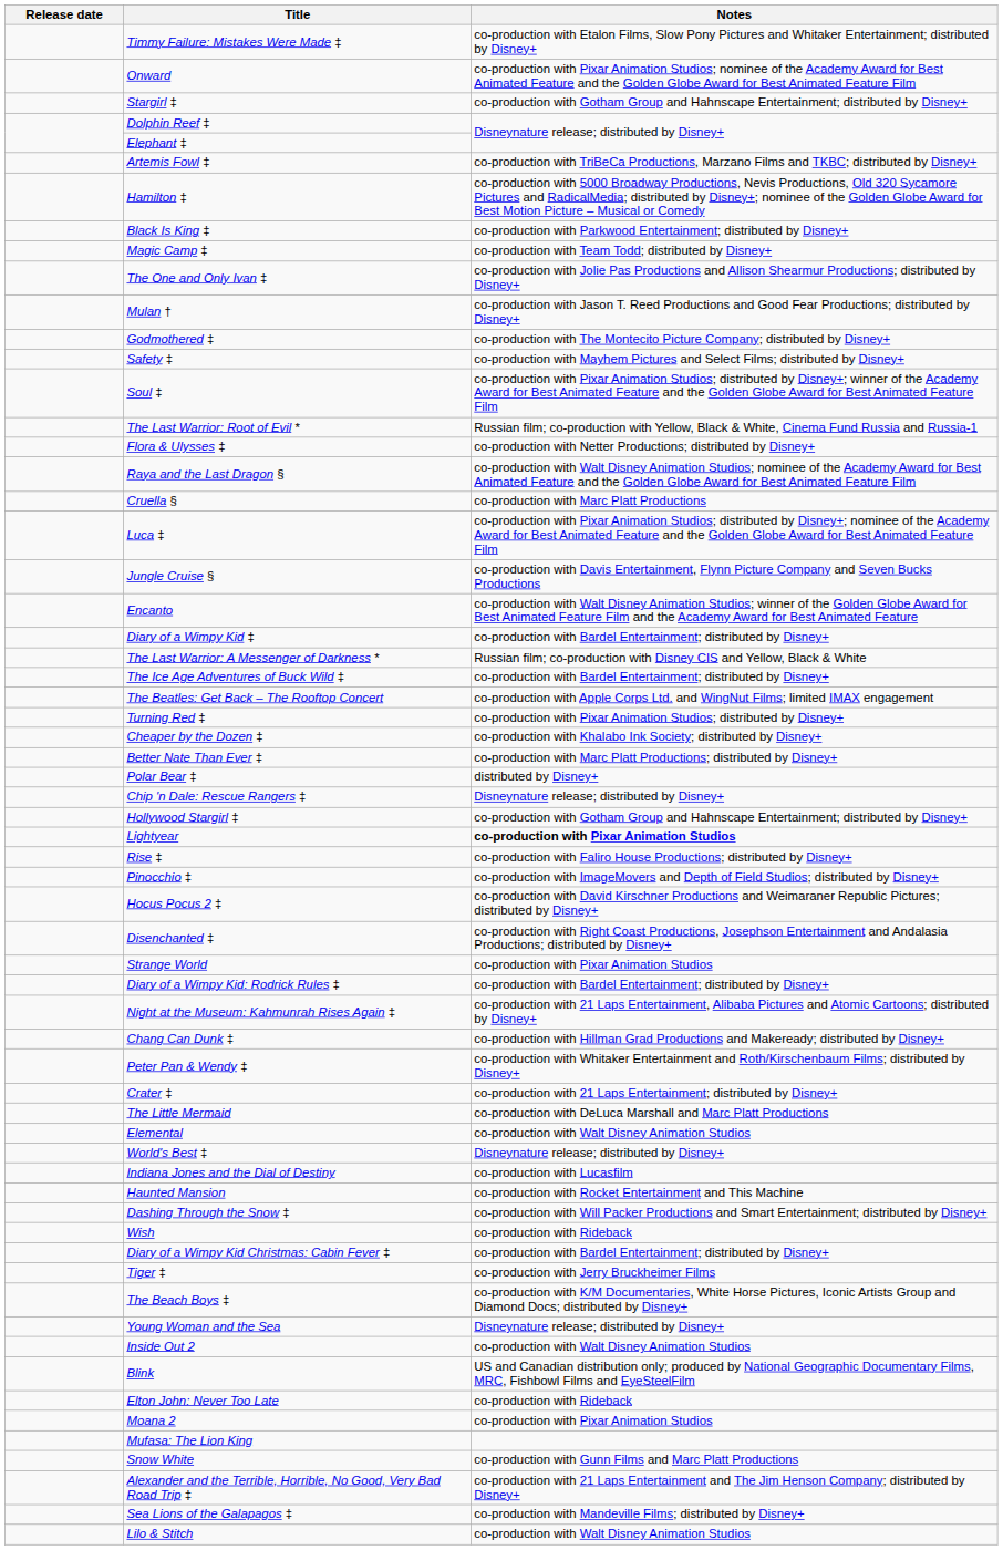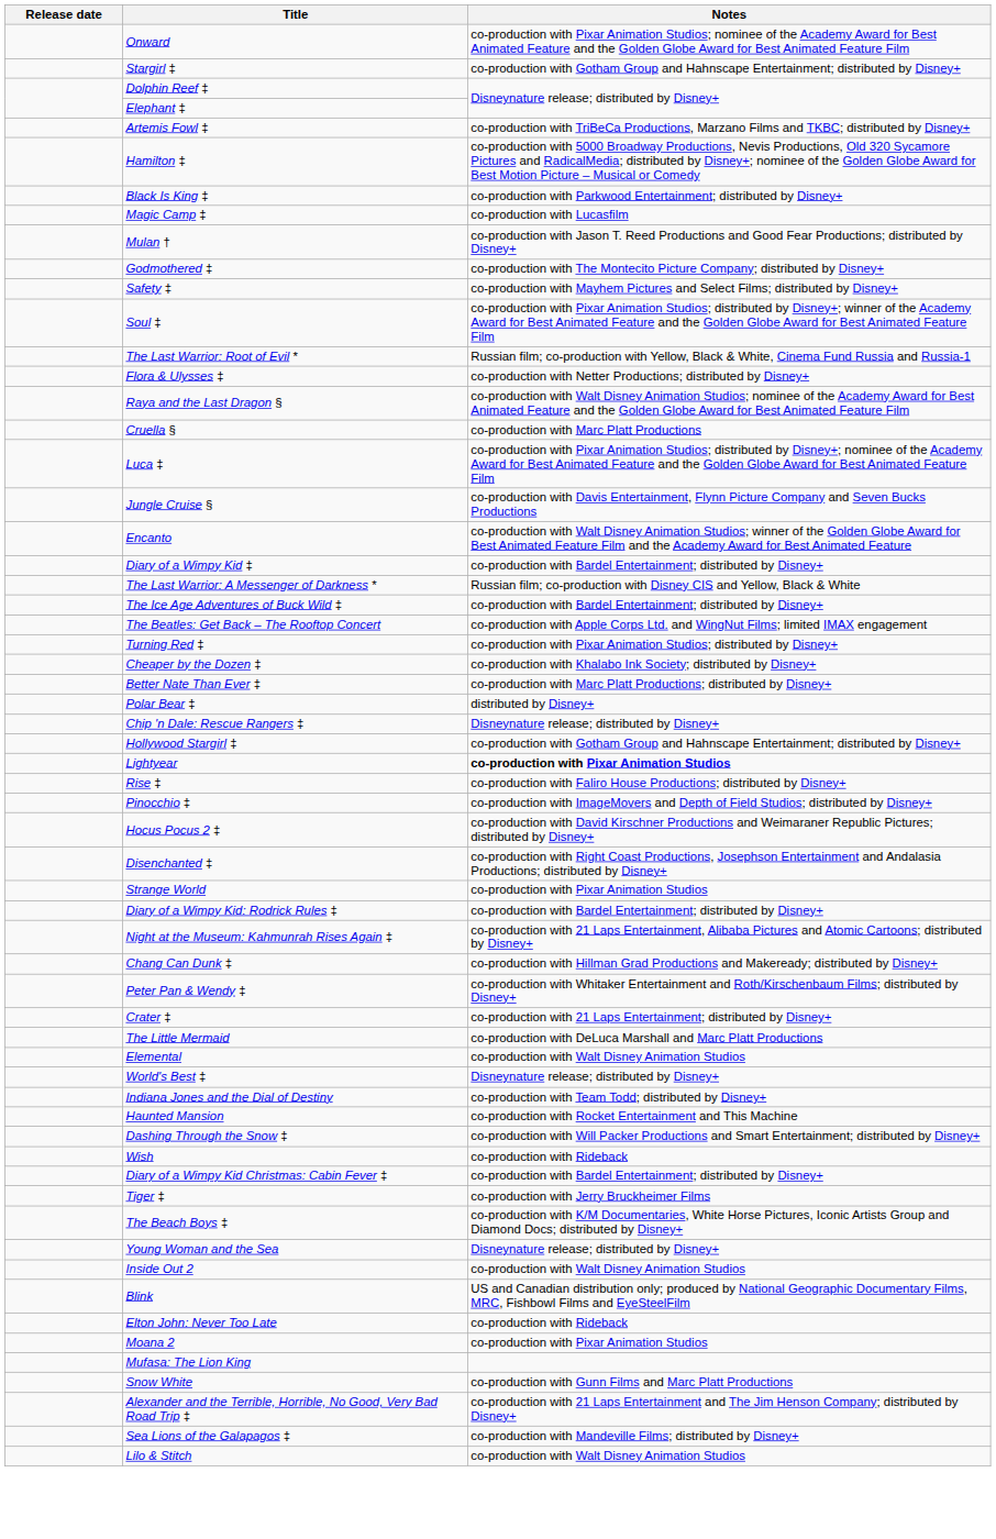 <table class="wikitable sortable" style="width:100%;">
 <tr>
 <th style="width:9em;">Release date</th>
 <th style="width:35%;">Title</th>
 <th>Notes</th>
-</tr>
-<tr>
-<td></td>
-<td><em><a href='#'>Timmy Failure: Mistakes Were Made</a></em> ‡</td>
-<td>co-production with Etalon Films, Slow Pony Pictures and Whitaker Entertainment; distributed by <a href='#'>Disney+</a></td>
 </tr>
 <tr>
 <td></td>
 <td><em><a href='#'>Onward</a></em></td>
 <td>co-production with <a href='#'>Pixar Animation Studios</a>; nominee of the <a href='#'>Academy Award for Best Animated Feature</a> and the <a href='#'>Golden Globe Award for Best Animated Feature Film</a></td>
 </tr>
 <tr>
 <td></td>
 <td><em><a href='#'>Stargirl</a></em> ‡</td>
 <td>co-production with <a href='#'>Gotham Group</a> and Hahnscape Entertainment; distributed by <a href='#'>Disney+</a></td>
 </tr>
 <tr>
 <td rowspan="2"></td>
 <td><em><a href='#'>Dolphin Reef</a></em> ‡</td>
 <td rowspan="2"><a href='#'>Disneynature</a> release; distributed by <a href='#'>Disney+</a></td>
 </tr>
 <tr>
 <td><em><a href='#'>Elephant</a></em> ‡</td>
 </tr>
 <tr>
 <td></td>
 <td><em><a href='#'>Artemis Fowl</a></em> ‡</td>
 <td>co-production with <a href='#'>TriBeCa Productions</a>, Marzano Films and <a href='#'>TKBC</a>; distributed by <a href='#'>Disney+</a></td>
 </tr>
 <tr>
 <td></td>
 <td><em><a href='#'>Hamilton</a></em> ‡</td>
 <td>co-production with <a href='#'>5000 Broadway Productions</a>, Nevis Productions, <a href='#'>Old 320 Sycamore Pictures</a> and <a href='#'>RadicalMedia</a>; distributed by <a href='#'>Disney+</a>; nominee of the <a href='#'>Golden Globe Award for Best Motion Picture – Musical or Comedy</a></td>
 </tr>
 <tr>
 <td></td>
 <td><em><a href='#'>Black Is King</a></em> ‡</td>
 <td>co-production with <a href='#'>Parkwood Entertainment</a>; distributed by <a href='#'>Disney+</a></td>
 </tr>
 <tr>
 <td></td>
 <td><em><a href='#'>Magic Camp</a></em> ‡</td>
-<td>co-production with <a href='#'>Team Todd</a>; distributed by <a href='#'>Disney+</a></td>
-</tr>
-<tr>
-<td></td>
-<td><em><a href='#'>The One and Only Ivan</a></em> ‡</td>
-<td>co-production with <a href='#'>Jolie Pas Productions</a> and <a href='#'>Allison Shearmur Productions</a>; distributed by <a href='#'>Disney+</a></td>
+<td>co-production with <a href='#'>Lucasfilm</a></td>
 </tr>
 <tr>
 <td></td>
 <td><em><a href='#'>Mulan</a></em> †</td>
 <td>co-production with Jason T. Reed Productions and Good Fear Productions; distributed by <a href='#'>Disney+</a></td>
 </tr>
 <tr>
 <td></td>
 <td><em><a href='#'>Godmothered</a></em> ‡</td>
 <td>co-production with <a href='#'>The Montecito Picture Company</a>; distributed by <a href='#'>Disney+</a></td>
 </tr>
 <tr>
 <td></td>
 <td><em><a href='#'>Safety</a></em> ‡</td>
 <td>co-production with <a href='#'>Mayhem Pictures</a> and Select Films; distributed by <a href='#'>Disney+</a></td>
 </tr>
 <tr>
 <td></td>
 <td><em><a href='#'>Soul</a></em> ‡</td>
 <td>co-production with <a href='#'>Pixar Animation Studios</a>; distributed by <a href='#'>Disney+</a>; winner of the <a href='#'>Academy Award for Best Animated Feature</a> and the <a href='#'>Golden Globe Award for Best Animated Feature Film</a></td>
 </tr>
 <tr>
 <td></td>
 <td><em><a href='#'>The Last Warrior: Root of Evil</a></em> *</td>
 <td>Russian film; co-production with Yellow, Black & White, <a href='#'>Cinema Fund Russia</a> and <a href='#'>Russia-1</a></td>
 </tr>
 <tr>
 <td></td>
 <td><em><a href='#'>Flora & Ulysses</a></em> ‡</td>
 <td>co-production with Netter Productions; distributed by <a href='#'>Disney+</a></td>
 </tr>
 <tr>
 <td></td>
 <td><em><a href='#'>Raya and the Last Dragon</a></em> §</td>
 <td>co-production with <a href='#'>Walt Disney Animation Studios</a>; nominee of the <a href='#'>Academy Award for Best Animated Feature</a> and the <a href='#'>Golden Globe Award for Best Animated Feature Film</a></td>
 </tr>
 <tr>
 <td></td>
 <td><em><a href='#'>Cruella</a></em> §</td>
 <td>co-production with <a href='#'>Marc Platt Productions</a></td>
 </tr>
 <tr>
 <td></td>
 <td><em><a href='#'>Luca</a></em> ‡</td>
 <td>co-production with <a href='#'>Pixar Animation Studios</a>; distributed by <a href='#'>Disney+</a>; nominee of the <a href='#'>Academy Award for Best Animated Feature</a> and the <a href='#'>Golden Globe Award for Best Animated Feature Film</a></td>
 </tr>
 <tr>
 <td></td>
 <td><em><a href='#'>Jungle Cruise</a></em> §</td>
 <td>co-production with <a href='#'>Davis Entertainment</a>, <a href='#'>Flynn Picture Company</a> and <a href='#'>Seven Bucks Productions</a></td>
 </tr>
 <tr>
 <td></td>
 <td><em><a href='#'>Encanto</a></em></td>
 <td>co-production with <a href='#'>Walt Disney Animation Studios</a>; winner of the <a href='#'>Golden Globe Award for Best Animated Feature Film</a> and the <a href='#'>Academy Award for Best Animated Feature</a></td>
 </tr>
 <tr>
 <td></td>
 <td><em><a href='#'>Diary of a Wimpy Kid</a></em> ‡</td>
 <td>co-production with <a href='#'>Bardel Entertainment</a>; distributed by <a href='#'>Disney+</a></td>
 </tr>
 <tr>
 <td></td>
 <td><em><a href='#'>The Last Warrior: A Messenger of Darkness</a></em> *</td>
 <td>Russian film; co-production with <a href='#'>Disney CIS</a> and Yellow, Black & White</td>
 </tr>
 <tr>
 <td></td>
 <td><em><a href='#'>The Ice Age Adventures of Buck Wild</a></em> ‡</td>
 <td>co-production with <a href='#'>Bardel Entertainment</a>; distributed by <a href='#'>Disney+</a></td>
 </tr>
 <tr>
 <td></td>
 <td><em><a href='#'>The Beatles: Get Back – The Rooftop Concert</a></em></td>
 <td>co-production with <a href='#'>Apple Corps Ltd.</a> and <a href='#'>WingNut Films</a>; limited <a href='#'>IMAX</a> engagement</td>
 </tr>
 <tr>
 <td></td>
 <td><em><a href='#'>Turning Red</a></em> ‡</td>
 <td>co-production with <a href='#'>Pixar Animation Studios</a>; distributed by <a href='#'>Disney+</a></td>
 </tr>
 <tr>
 <td></td>
 <td><em><a href='#'>Cheaper by the Dozen</a></em> ‡</td>
 <td>co-production with <a href='#'>Khalabo Ink Society</a>; distributed by <a href='#'>Disney+</a></td>
 </tr>
 <tr>
 <td></td>
 <td><em><a href='#'>Better Nate Than Ever</a></em> ‡</td>
 <td>co-production with <a href='#'>Marc Platt Productions</a>; distributed by <a href='#'>Disney+</a></td>
 </tr>
 <tr>
 <td></td>
 <td><em><a href='#'>Polar Bear</a></em> ‡</td>
 <td>distributed by <a href='#'>Disney+</a></td>
 </tr>
 <tr>
 <td></td>
 <td><em><a href='#'>Chip 'n Dale: Rescue Rangers</a></em> ‡</td>
 <td><a href='#'>Disneynature</a> release; distributed by <a href='#'>Disney+</a></td>
 </tr>
 <tr>
 <td></td>
 <td><em><a href='#'>Hollywood Stargirl</a></em> ‡</td>
 <td>co-production with <a href='#'>Gotham Group</a> and Hahnscape Entertainment; distributed by <a href='#'>Disney+</a></td>
 </tr>
 <tr>
 <td></td>
 <td><em><a href='#'>Lightyear</a></em></td>
 <td><strong>co-production with <a href='#'>Pixar Animation Studios</a></strong></td>
 </tr>
 <tr>
 <td></td>
 <td><em><a href='#'>Rise</a></em> ‡</td>
 <td>co-production with <a href='#'>Faliro House Productions</a>; distributed by <a href='#'>Disney+</a></td>
 </tr>
 <tr>
 <td></td>
 <td><em><a href='#'>Pinocchio</a></em> ‡</td>
 <td>co-production with <a href='#'>ImageMovers</a> and <a href='#'>Depth of Field Studios</a>; distributed by <a href='#'>Disney+</a></td>
 </tr>
 <tr>
 <td></td>
 <td><em><a href='#'>Hocus Pocus 2</a></em> ‡</td>
 <td>co-production with <a href='#'>David Kirschner Productions</a> and Weimaraner Republic Pictures; distributed by <a href='#'>Disney+</a></td>
 </tr>
 <tr>
 <td></td>
 <td><em><a href='#'>Disenchanted</a></em> ‡</td>
 <td>co-production with <a href='#'>Right Coast Productions</a>, <a href='#'>Josephson Entertainment</a> and Andalasia Productions; distributed by <a href='#'>Disney+</a></td>
 </tr>
 <tr>
 <td></td>
 <td><em><a href='#'>Strange World</a></em></td>
 <td>co-production with <a href='#'>Pixar Animation Studios</a></td>
 </tr>
 <tr>
 <td></td>
 <td><em><a href='#'>Diary of a Wimpy Kid: Rodrick Rules</a></em> ‡</td>
 <td>co-production with <a href='#'>Bardel Entertainment</a>; distributed by <a href='#'>Disney+</a></td>
 </tr>
 <tr>
 <td></td>
 <td><em><a href='#'>Night at the Museum: Kahmunrah Rises Again</a></em> ‡</td>
 <td>co-production with <a href='#'>21 Laps Entertainment</a>, <a href='#'>Alibaba Pictures</a> and <a href='#'>Atomic Cartoons</a>; distributed by <a href='#'>Disney+</a></td>
 </tr>
 <tr>
 <td></td>
 <td><em><a href='#'>Chang Can Dunk</a></em> ‡</td>
 <td>co-production with <a href='#'>Hillman Grad Productions</a> and Makeready; distributed by <a href='#'>Disney+</a></td>
 </tr>
 <tr>
 <td></td>
 <td><em><a href='#'>Peter Pan & Wendy</a></em> ‡</td>
 <td>co-production with Whitaker Entertainment and <a href='#'>Roth/Kirschenbaum Films</a>; distributed by <a href='#'>Disney+</a></td>
 </tr>
 <tr>
 <td></td>
 <td><em><a href='#'>Crater</a></em> ‡</td>
 <td>co-production with <a href='#'>21 Laps Entertainment</a>; distributed by <a href='#'>Disney+</a></td>
 </tr>
 <tr>
 <td></td>
 <td><em><a href='#'>The Little Mermaid</a></em></td>
 <td>co-production with DeLuca Marshall and <a href='#'>Marc Platt Productions</a></td>
 </tr>
 <tr>
 <td></td>
 <td><em><a href='#'>Elemental</a></em></td>
 <td>co-production with <a href='#'>Walt Disney Animation Studios</a></td>
 </tr>
 <tr>
 <td></td>
 <td><em><a href='#'>World's Best</a></em> ‡</td>
 <td><a href='#'>Disneynature</a> release; distributed by <a href='#'>Disney+</a></td>
 </tr>
 <tr>
 <td></td>
 <td><em><a href='#'>Indiana Jones and the Dial of Destiny</a></em></td>
-<td>co-production with <a href='#'>Lucasfilm</a></td>
+<td>co-production with <a href='#'>Team Todd</a>; distributed by <a href='#'>Disney+</a></td>
 </tr>
 <tr>
 <td></td>
 <td><em><a href='#'>Haunted Mansion</a></em></td>
 <td>co-production with <a href='#'>Rocket Entertainment</a> and This Machine</td>
 </tr>
 <tr>
 <td></td>
 <td><em><a href='#'>Dashing Through the Snow</a></em> ‡</td>
 <td>co-production with <a href='#'>Will Packer Productions</a> and Smart Entertainment; distributed by <a href='#'>Disney+</a></td>
 </tr>
 <tr>
 <td></td>
 <td><em><a href='#'>Wish</a></em></td>
 <td>co-production with <a href='#'>Rideback</a></td>
 </tr>
 <tr>
 <td></td>
 <td><em><a href='#'>Diary of a Wimpy Kid Christmas: Cabin Fever</a></em> ‡</td>
 <td>co-production with <a href='#'>Bardel Entertainment</a>; distributed by <a href='#'>Disney+</a></td>
 </tr>
 <tr>
 <td></td>
 <td><em><a href='#'>Tiger</a></em> ‡</td>
 <td>co-production with <a href='#'>Jerry Bruckheimer Films</a></td>
 </tr>
 <tr>
 <td></td>
 <td><em><a href='#'>The Beach Boys</a></em> ‡</td>
 <td>co-production with <a href='#'>K/M Documentaries</a>, White Horse Pictures, Iconic Artists Group and Diamond Docs; distributed by <a href='#'>Disney+</a></td>
 </tr>
 <tr>
 <td></td>
 <td><em><a href='#'>Young Woman and the Sea</a></em></td>
 <td><a href='#'>Disneynature</a> release; distributed by <a href='#'>Disney+</a></td>
 </tr>
 <tr>
 <td></td>
 <td><em><a href='#'>Inside Out 2</a></em></td>
 <td>co-production with <a href='#'>Walt Disney Animation Studios</a></td>
 </tr>
 <tr>
 <td></td>
 <td><em><a href='#'>Blink</a></em></td>
 <td>US and Canadian distribution only; produced by <a href='#'>National Geographic Documentary Films</a>, <a href='#'>MRC</a>, Fishbowl Films and <a href='#'>EyeSteelFilm</a></td>
 </tr>
 <tr>
 <td></td>
 <td><em><a href='#'>Elton John: Never Too Late</a></em></td>
 <td>co-production with <a href='#'>Rideback</a></td>
 </tr>
 <tr>
 <td></td>
 <td><em><a href='#'>Moana 2</a></em></td>
 <td>co-production with <a href='#'>Pixar Animation Studios</a></td>
 </tr>
 <tr>
 <td></td>
 <td><em><a href='#'>Mufasa: The Lion King</a></em></td>
 <td></td>
 </tr>
 <tr>
 <td></td>
 <td><em><a href='#'>Snow White</a></em></td>
 <td>co-production with <a href='#'>Gunn Films</a> and <a href='#'>Marc Platt Productions</a></td>
 </tr>
 <tr>
 <td></td>
 <td><em><a href='#'>Alexander and the Terrible, Horrible, No Good, Very Bad Road Trip</a></em> ‡</td>
 <td>co-production with <a href='#'>21 Laps Entertainment</a> and <a href='#'>The Jim Henson Company</a>; distributed by <a href='#'>Disney+</a></td>
 </tr>
 <tr>
 <td></td>
 <td><em><a href='#'>Sea Lions of the Galapagos</a></em> ‡</td>
 <td>co-production with <a href='#'>Mandeville Films</a>; distributed by <a href='#'>Disney+</a></td>
 </tr>
 <tr>
 <td></td>
 <td><em><a href='#'>Lilo & Stitch</a></em></td>
 <td>co-production with <a href='#'>Walt Disney Animation Studios</a></td>
 </tr>
 </table>
